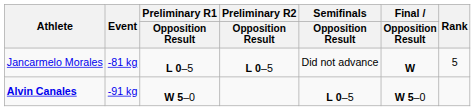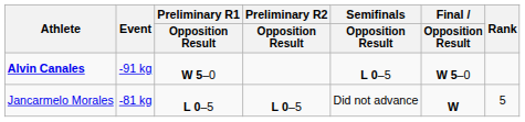 <table class="wikitable" style="font-size:90%;">
 <tr>
 <th rowspan=2>Athlete</th>
 <th rowspan=2>Event</th>
 <th>Preliminary R1</th>
 <th>Preliminary R2</th>
 <th>Semifinals</th>
 <th>Final / </th>
 <th rowspan=2>Rank</th>
 </tr>
 <tr style="font-size:95%">
 <th>Opposition<br>Result</th>
 <th>Opposition<br>Result</th>
 <th>Opposition<br>Result</th>
 <th>Opposition<br>Result</th>
 </tr>
 <tr align=center>
+<td align=left><strong><a href='#'>Alvin Canales</a></strong></td>
+<td align=left><a href='#'>-91 kg</a></td>
+<td><br><strong>W</strong> <strong>5</strong>–0</td>
+<td></td>
+<td><br><strong>L</strong> <strong>0</strong>–5</td>
+<td><br><strong>W</strong> <strong>5</strong>–0</td>
+<td></td>
+</tr>
+<tr align=center>
 <td align=left><a href='#'>Jancarmelo Morales</a></td>
 <td align=left><a href='#'>-81 kg</a></td>
 <td><br><strong>L</strong> <strong>0</strong>–5</td>
 <td><br><strong>L</strong> <strong>0</strong>–5</td>
 <td>Did not advance</td>
 <td><br><strong>W</strong> <strong></strong></td>
 <td>5</td>
 </tr>
-<tr align=center>
-<td align=left><strong><a href='#'>Alvin Canales</a></strong></td>
-<td align=left><a href='#'>-91 kg</a></td>
-<td><br><strong>W</strong> <strong>5</strong>–0</td>
-<td></td>
-<td><br><strong>L</strong> <strong>0</strong>–5</td>
-<td><br><strong>W</strong> <strong>5</strong>–0</td>
-<td></td>
-</tr>
 </table>
